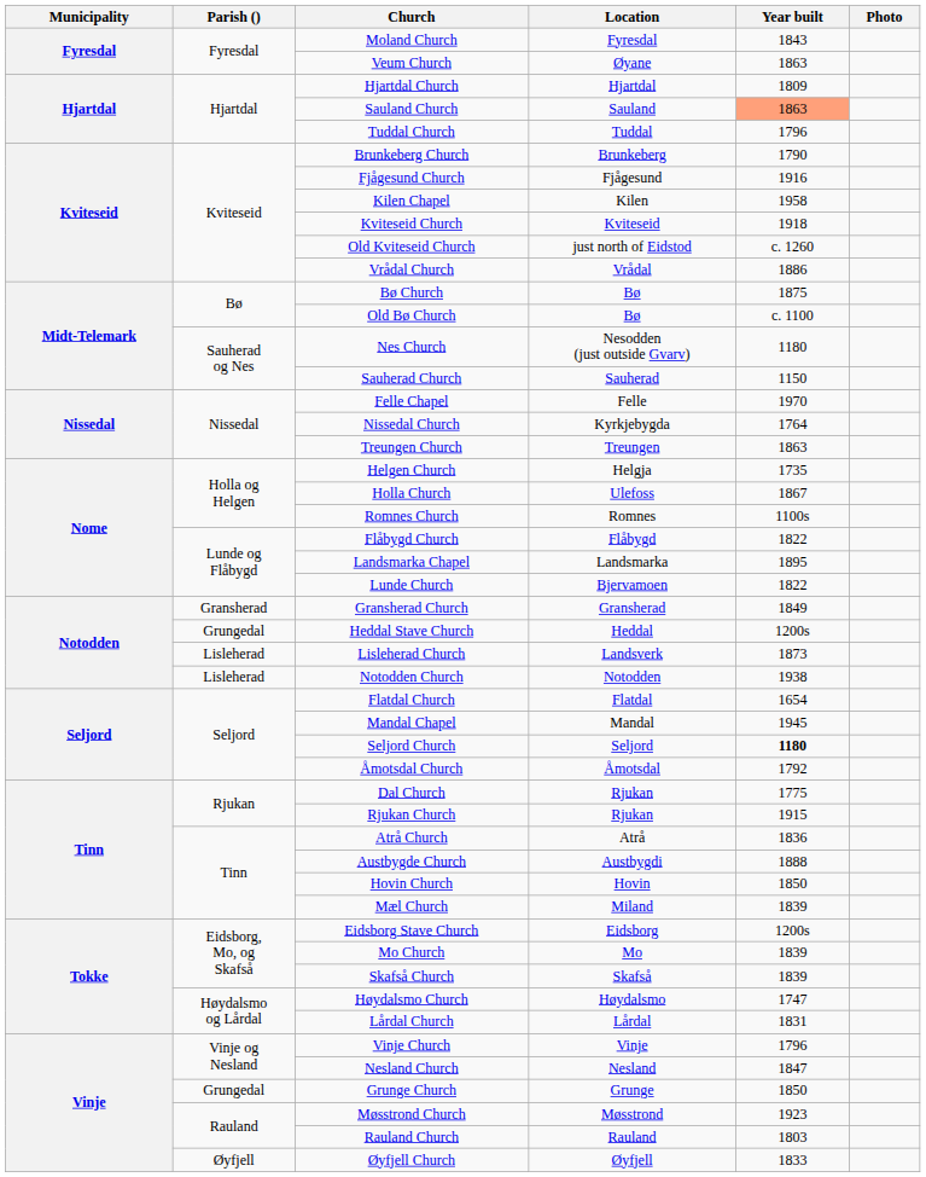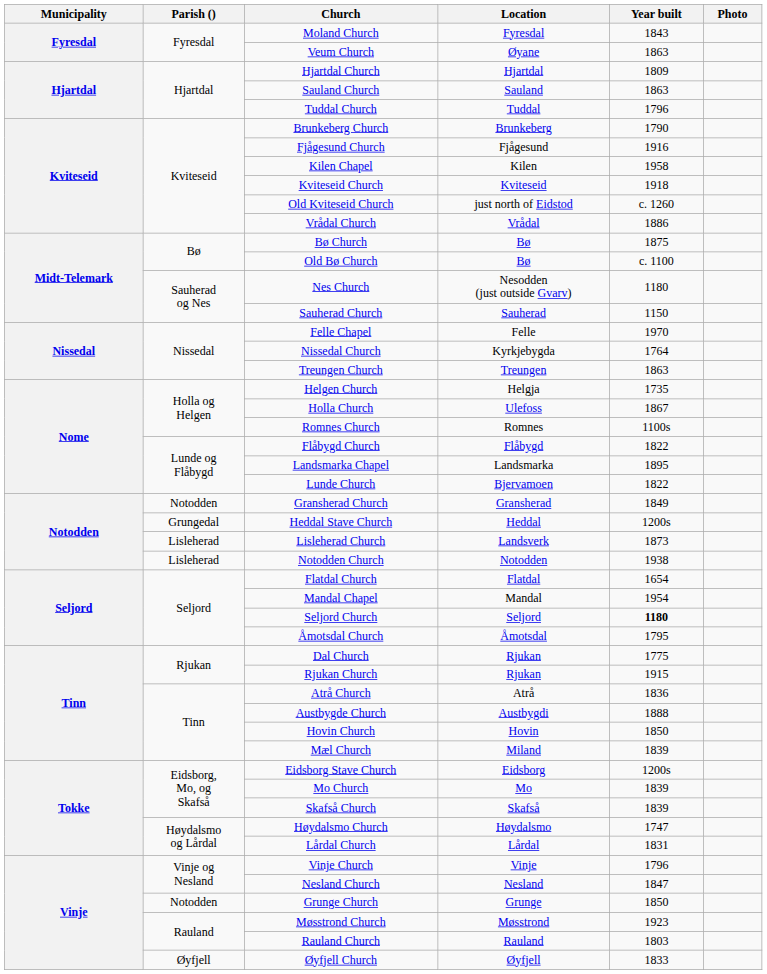 <table class="wikitable" style="text-align: center; width: 80%;">
 <tr>
 <th>Municipality</th>
 <th>Parish ()</th>
 <th>Church</th>
 <th>Location</th>
 <th>Year built</th>
 <th>Photo</th>
 </tr>
 <tr>
 <th rowspan="2"><a href='#'>Fyresdal</a></th>
 <td rowspan="2">Fyresdal</td>
 <td><a href='#'>Moland Church</a></td>
 <td><a href='#'>Fyresdal</a></td>
 <td>1843</td>
 <td></td>
 </tr>
 <tr>
 <td><a href='#'>Veum Church</a></td>
 <td><a href='#'>Øyane</a></td>
 <td>1863</td>
 <td></td>
 </tr>
 <tr>
 <th rowspan="3"><a href='#'>Hjartdal</a></th>
 <td rowspan="3">Hjartdal</td>
 <td><a href='#'>Hjartdal Church</a></td>
 <td><a href='#'>Hjartdal</a></td>
 <td>1809</td>
 <td></td>
 </tr>
 <tr>
 <td><a href='#'>Sauland Church</a></td>
 <td><a href='#'>Sauland</a></td>
-<td style="background: lightsalmon;">1863</td>
+<td>1863</td>
 <td></td>
 </tr>
 <tr>
 <td><a href='#'>Tuddal Church</a></td>
 <td><a href='#'>Tuddal</a></td>
 <td>1796</td>
 <td></td>
 </tr>
 <tr>
 <th rowspan="6"><a href='#'>Kviteseid</a></th>
 <td rowspan="6">Kviteseid</td>
 <td><a href='#'>Brunkeberg Church</a></td>
 <td><a href='#'>Brunkeberg</a></td>
 <td>1790</td>
 <td></td>
 </tr>
 <tr>
 <td><a href='#'>Fjågesund Church</a></td>
 <td>Fjågesund</td>
 <td>1916</td>
 <td></td>
 </tr>
 <tr>
 <td><a href='#'>Kilen Chapel</a></td>
 <td>Kilen</td>
 <td>1958</td>
 <td></td>
 </tr>
 <tr>
 <td><a href='#'>Kviteseid Church</a></td>
 <td><a href='#'>Kviteseid</a></td>
 <td>1918</td>
 <td></td>
 </tr>
 <tr>
 <td><a href='#'>Old Kviteseid Church</a></td>
 <td>just north of <a href='#'>Eidstod</a></td>
 <td>c. 1260</td>
 <td></td>
 </tr>
 <tr>
 <td><a href='#'>Vrådal Church</a></td>
 <td><a href='#'>Vrådal</a></td>
 <td>1886</td>
 <td></td>
 </tr>
 <tr>
 <th rowspan="4"><a href='#'>Midt-Telemark</a></th>
 <td rowspan="2">Bø</td>
 <td><a href='#'>Bø Church</a></td>
 <td><a href='#'>Bø</a></td>
 <td>1875</td>
 <td></td>
 </tr>
 <tr>
 <td><a href='#'>Old Bø Church</a></td>
 <td><a href='#'>Bø</a></td>
 <td>c. 1100</td>
 <td></td>
 </tr>
 <tr>
 <td rowspan="2">Sauherad<br>og Nes</td>
 <td><a href='#'>Nes Church</a></td>
 <td>Nesodden<br>(just outside <a href='#'>Gvarv</a>)</td>
 <td>1180</td>
 <td></td>
 </tr>
 <tr>
 <td><a href='#'>Sauherad Church</a></td>
 <td><a href='#'>Sauherad</a></td>
 <td>1150</td>
 <td></td>
 </tr>
 <tr>
 <th rowspan="3"><a href='#'>Nissedal</a></th>
 <td rowspan="3">Nissedal</td>
 <td><a href='#'>Felle Chapel</a></td>
 <td>Felle</td>
 <td>1970</td>
 <td></td>
 </tr>
 <tr>
 <td><a href='#'>Nissedal Church</a></td>
 <td>Kyrkjebygda</td>
 <td>1764</td>
 <td></td>
 </tr>
 <tr>
 <td><a href='#'>Treungen Church</a></td>
 <td><a href='#'>Treungen</a></td>
 <td>1863</td>
 <td></td>
 </tr>
 <tr>
 <th rowspan="6"><a href='#'>Nome</a></th>
 <td rowspan="3">Holla og<br>Helgen</td>
 <td><a href='#'>Helgen Church</a></td>
 <td>Helgja</td>
 <td>1735</td>
 <td></td>
 </tr>
 <tr>
 <td><a href='#'>Holla Church</a></td>
 <td><a href='#'>Ulefoss</a></td>
 <td>1867</td>
 <td></td>
 </tr>
 <tr>
 <td><a href='#'>Romnes Church</a></td>
 <td>Romnes</td>
 <td>1100s</td>
 <td></td>
 </tr>
 <tr>
 <td rowspan="3">Lunde og<br>Flåbygd</td>
 <td><a href='#'>Flåbygd Church</a></td>
 <td><a href='#'>Flåbygd</a></td>
 <td>1822</td>
 <td></td>
 </tr>
 <tr>
 <td><a href='#'>Landsmarka Chapel</a></td>
 <td>Landsmarka</td>
 <td>1895</td>
 <td></td>
 </tr>
 <tr>
 <td><a href='#'>Lunde Church</a></td>
 <td><a href='#'>Bjervamoen</a></td>
 <td>1822</td>
 <td></td>
 </tr>
 <tr>
 <th rowspan="4"><a href='#'>Notodden</a></th>
-<td rowspan="1">Gransherad</td>
+<td rowspan="1">Notodden</td>
 <td><a href='#'>Gransherad Church</a></td>
 <td><a href='#'>Gransherad</a></td>
 <td>1849</td>
 <td></td>
 </tr>
 <tr>
 <td rowspan="1">Grungedal</td>
 <td><a href='#'>Heddal Stave Church</a></td>
 <td><a href='#'>Heddal</a></td>
 <td>1200s</td>
 <td></td>
 </tr>
 <tr>
 <td rowspan="1">Lisleherad</td>
 <td><a href='#'>Lisleherad Church</a></td>
 <td><a href='#'>Landsverk</a></td>
 <td>1873</td>
 <td></td>
 </tr>
 <tr>
 <td rowspan="1">Lisleherad</td>
 <td><a href='#'>Notodden Church</a></td>
 <td><a href='#'>Notodden</a></td>
 <td>1938</td>
 <td></td>
 </tr>
 <tr>
 <th rowspan="4"><a href='#'>Seljord</a></th>
 <td rowspan="4">Seljord</td>
 <td><a href='#'>Flatdal Church</a></td>
 <td><a href='#'>Flatdal</a></td>
 <td>1654</td>
 <td></td>
 </tr>
 <tr>
 <td><a href='#'>Mandal Chapel</a></td>
 <td>Mandal</td>
-<td>1945</td>
+<td>1954</td>
 <td></td>
 </tr>
 <tr>
 <td><a href='#'>Seljord Church</a></td>
 <td><a href='#'>Seljord</a></td>
 <td><strong>1180</strong></td>
 <td></td>
 </tr>
 <tr>
 <td><a href='#'>Åmotsdal Church</a></td>
 <td><a href='#'>Åmotsdal</a></td>
-<td>1792</td>
+<td>1795</td>
 <td></td>
 </tr>
 <tr>
 <th rowspan="6"><a href='#'>Tinn</a></th>
 <td rowspan="2">Rjukan</td>
 <td><a href='#'>Dal Church</a></td>
 <td><a href='#'>Rjukan</a></td>
 <td>1775</td>
 <td></td>
 </tr>
 <tr>
 <td><a href='#'>Rjukan Church</a></td>
 <td><a href='#'>Rjukan</a></td>
 <td>1915</td>
 <td></td>
 </tr>
 <tr>
 <td rowspan="4">Tinn</td>
 <td><a href='#'>Atrå Church</a></td>
 <td>Atrå</td>
 <td>1836</td>
 <td></td>
 </tr>
 <tr>
 <td><a href='#'>Austbygde Church</a></td>
 <td><a href='#'>Austbygdi</a></td>
 <td>1888</td>
 <td></td>
 </tr>
 <tr>
 <td><a href='#'>Hovin Church</a></td>
 <td><a href='#'>Hovin</a></td>
 <td>1850</td>
 <td></td>
 </tr>
 <tr>
 <td><a href='#'>Mæl Church</a></td>
 <td><a href='#'>Miland</a></td>
 <td>1839</td>
 <td></td>
 </tr>
 <tr>
 <th rowspan="5"><a href='#'>Tokke</a></th>
 <td rowspan="3">Eidsborg,<br>Mo, og<br>Skafså</td>
 <td><a href='#'>Eidsborg Stave Church</a></td>
 <td><a href='#'>Eidsborg</a></td>
 <td>1200s</td>
 <td></td>
 </tr>
 <tr>
 <td><a href='#'>Mo Church</a></td>
 <td><a href='#'>Mo</a></td>
 <td>1839</td>
 <td></td>
 </tr>
 <tr>
 <td><a href='#'>Skafså Church</a></td>
 <td><a href='#'>Skafså</a></td>
 <td>1839</td>
 <td></td>
 </tr>
 <tr>
 <td rowspan="2">Høydalsmo<br>og Lårdal</td>
 <td><a href='#'>Høydalsmo Church</a></td>
 <td><a href='#'>Høydalsmo</a></td>
 <td>1747</td>
 <td></td>
 </tr>
 <tr>
 <td><a href='#'>Lårdal Church</a></td>
 <td><a href='#'>Lårdal</a></td>
 <td>1831</td>
 <td></td>
 </tr>
 <tr>
 <th rowspan="6"><a href='#'>Vinje</a></th>
 <td rowspan="2">Vinje og<br>Nesland</td>
 <td><a href='#'>Vinje Church</a></td>
 <td><a href='#'>Vinje</a></td>
 <td>1796</td>
 <td></td>
 </tr>
 <tr>
 <td><a href='#'>Nesland Church</a></td>
 <td><a href='#'>Nesland</a></td>
 <td>1847</td>
 <td></td>
 </tr>
 <tr>
-<td rowspan="1">Grungedal</td>
+<td rowspan="1">Notodden</td>
 <td><a href='#'>Grunge Church</a></td>
 <td><a href='#'>Grunge</a></td>
 <td>1850</td>
 <td></td>
 </tr>
 <tr>
 <td rowspan="2">Rauland</td>
 <td><a href='#'>Møsstrond Church</a></td>
 <td><a href='#'>Møsstrond</a></td>
 <td>1923</td>
 <td></td>
 </tr>
 <tr>
 <td><a href='#'>Rauland Church</a></td>
 <td><a href='#'>Rauland</a></td>
 <td>1803</td>
 <td></td>
 </tr>
 <tr>
 <td rowspan="1">Øyfjell</td>
 <td><a href='#'>Øyfjell Church</a></td>
 <td><a href='#'>Øyfjell</a></td>
 <td>1833</td>
 <td></td>
 </tr>
 </table>
